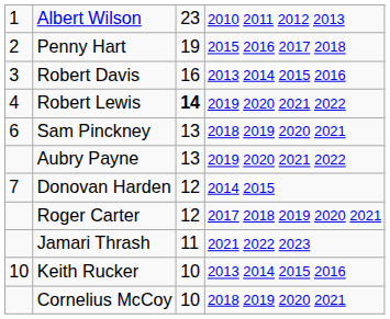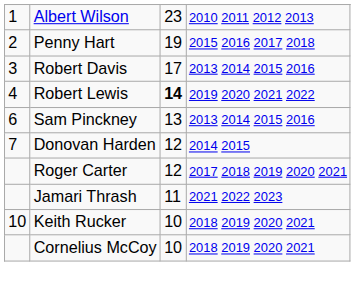 <table class="wikitable">
 <tr>
 </tr>
 <tr>
 <td>1</td>
 <td><a href='#'>Albert Wilson</a></td>
 <td>23</td>
 <td style="font-size:80%;"><a href='#'>2010</a> <a href='#'>2011</a> <a href='#'>2012</a> <a href='#'>2013</a></td>
 </tr>
 <tr>
 <td>2</td>
 <td>Penny Hart</td>
 <td>19</td>
 <td style="font-size:80%;"><a href='#'>2015</a> <a href='#'>2016</a> <a href='#'>2017</a> <a href='#'>2018</a></td>
 </tr>
 <tr>
 <td>3</td>
 <td>Robert Davis</td>
-<td>16</td>
+<td>17</td>
 <td style="font-size:80%;"><a href='#'>2013</a> <a href='#'>2014</a> <a href='#'>2015</a> <a href='#'>2016</a></td>
 </tr>
 <tr>
 <td>4</td>
 <td>Robert Lewis</td>
 <td><strong>14</strong></td>
 <td style="font-size:80%;"><a href='#'>2019</a> <a href='#'>2020</a> <a href='#'>2021</a> <a href='#'>2022</a></td>
 </tr>
 <tr>
 <td>6</td>
 <td>Sam Pinckney</td>
 <td>13</td>
-<td style="font-size:80%;"><a href='#'>2018</a> <a href='#'>2019</a> <a href='#'>2020</a> <a href='#'>2021</a></td>
-</tr>
-<tr>
-<td></td>
-<td>Aubry Payne</td>
-<td>13</td>
-<td style="font-size:80%;"><a href='#'>2019</a> <a href='#'>2020</a> <a href='#'>2021</a> <a href='#'>2022</a></td>
+<td style="font-size:80%;"><a href='#'>2013</a> <a href='#'>2014</a> <a href='#'>2015</a> <a href='#'>2016</a></td>
 </tr>
 <tr>
 <td>7</td>
 <td>Donovan Harden</td>
 <td>12</td>
 <td style="font-size:80%;"><a href='#'>2014</a> <a href='#'>2015</a></td>
 </tr>
 <tr>
 <td></td>
 <td>Roger Carter</td>
 <td>12</td>
 <td style="font-size:80%;"><a href='#'>2017</a> <a href='#'>2018</a> <a href='#'>2019</a> <a href='#'>2020</a> <a href='#'>2021</a></td>
 </tr>
 <tr>
 <td></td>
 <td>Jamari Thrash</td>
 <td>11</td>
 <td style="font-size:80%;"><a href='#'>2021</a> <a href='#'>2022</a> <a href='#'>2023</a></td>
 </tr>
 <tr>
 <td>10</td>
 <td>Keith Rucker</td>
 <td>10</td>
-<td style="font-size:80%;"><a href='#'>2013</a> <a href='#'>2014</a> <a href='#'>2015</a> <a href='#'>2016</a></td>
+<td style="font-size:80%;"><a href='#'>2018</a> <a href='#'>2019</a> <a href='#'>2020</a> <a href='#'>2021</a></td>
 </tr>
 <tr>
 <td></td>
 <td>Cornelius McCoy</td>
 <td>10</td>
 <td style="font-size:80%;"><a href='#'>2018</a> <a href='#'>2019</a> <a href='#'>2020</a> <a href='#'>2021</a></td>
 </tr>
 </table>
